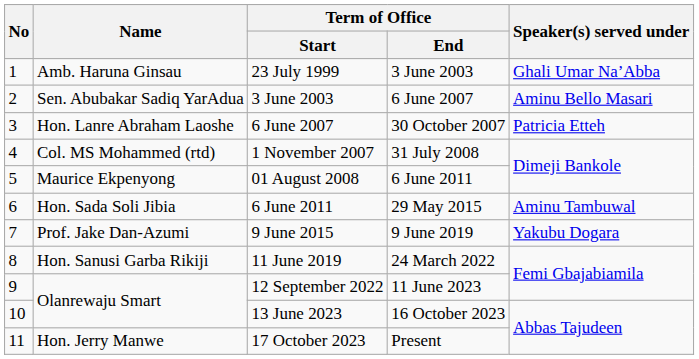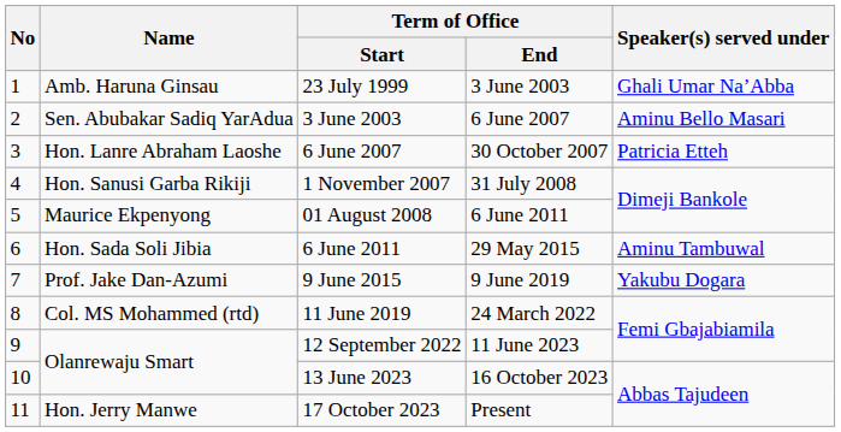 <table class="wikitable">
 <tr>
 <th rowspan="2">No</th>
 <th rowspan="2">Name</th>
 <th colspan="2">Term of Office</th>
 <th rowspan="2">Speaker(s) served under</th>
 </tr>
 <tr>
 <th>Start</th>
 <th>End</th>
 </tr>
 <tr>
 <td>1</td>
 <td>Amb. Haruna Ginsau</td>
 <td>23 July 1999</td>
 <td>3 June 2003</td>
 <td><a href='#'>Ghali Umar Na’Abba</a></td>
 </tr>
 <tr>
 <td>2</td>
 <td>Sen. Abubakar Sadiq YarAdua</td>
 <td>3 June 2003</td>
 <td>6 June 2007</td>
 <td><a href='#'>Aminu Bello Masari</a></td>
 </tr>
 <tr>
 <td>3</td>
 <td>Hon. Lanre Abraham Laoshe</td>
 <td>6 June 2007</td>
 <td>30 October 2007</td>
 <td><a href='#'>Patricia Etteh</a></td>
 </tr>
 <tr>
 <td>4</td>
-<td>Col. MS Mohammed (rtd)</td>
+<td>Hon. Sanusi Garba Rikiji</td>
 <td>1 November 2007</td>
 <td>31 July 2008</td>
 <td rowspan="2"><a href='#'>Dimeji Bankole</a></td>
 </tr>
 <tr>
 <td>5</td>
 <td>Maurice Ekpenyong</td>
 <td>01 August 2008</td>
 <td>6 June 2011</td>
 </tr>
 <tr>
 <td>6</td>
 <td>Hon. Sada Soli Jibia</td>
 <td>6 June 2011</td>
 <td>29 May 2015</td>
 <td><a href='#'>Aminu Tambuwal</a></td>
 </tr>
 <tr>
 <td>7</td>
 <td>Prof. Jake Dan-Azumi</td>
 <td>9 June 2015</td>
 <td>9 June 2019</td>
 <td><a href='#'>Yakubu Dogara</a></td>
 </tr>
 <tr>
 <td>8</td>
-<td>Hon. Sanusi Garba Rikiji</td>
+<td>Col. MS Mohammed (rtd)</td>
 <td>11 June 2019</td>
 <td>24 March 2022</td>
 <td rowspan="2"><a href='#'>Femi Gbajabiamila</a></td>
 </tr>
 <tr>
 <td>9</td>
 <td rowspan="2">Olanrewaju Smart</td>
 <td>12 September 2022</td>
 <td>11 June 2023</td>
 </tr>
 <tr>
 <td>10</td>
 <td>13 June 2023</td>
 <td>16 October 2023</td>
 <td rowspan="2"><a href='#'>Abbas Tajudeen</a></td>
 </tr>
 <tr>
 <td>11</td>
 <td>Hon. Jerry Manwe</td>
 <td>17 October 2023</td>
 <td>Present</td>
 </tr>
 </table>
